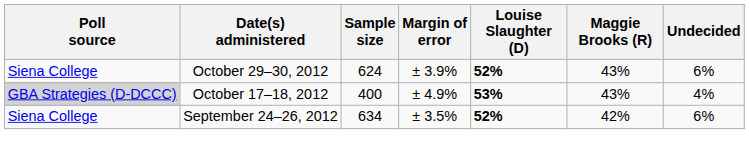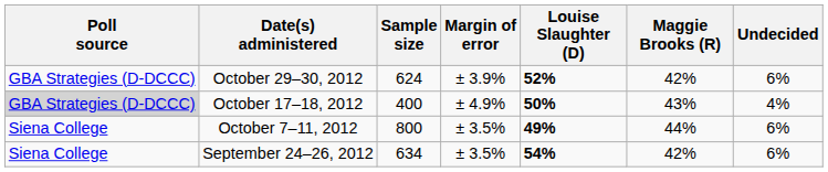 <table class="wikitable">
 <tr>
 <th>Poll<br>source</th>
 <th>Date(s)<br>administered</th>
 <th>Sample<br>size</th>
 <th>Margin of<br>error</th>
 <th style="width:100px;">Louise<br>Slaughter (D)</th>
 <th style="width:100px;">Maggie<br>Brooks (R)</th>
 <th>Undecided</th>
 </tr>
 <tr>
-<td><a href='#'>Siena College</a></td>
+<td><a href='#'>GBA Strategies (D-DCCC)</a></td>
 <td align=center>October 29–30, 2012</td>
 <td align=center>624</td>
 <td align=center>± 3.9%</td>
 <td><strong>52%</strong></td>
-<td align=center>43%</td>
+<td align=center>42%</td>
 <td align=center>6%</td>
 </tr>
 <tr>
 <td style="background: lightgrey;"><a href='#'>GBA Strategies (D-DCCC)</a></td>
 <td align=center>October 17–18, 2012</td>
 <td align=center>400</td>
 <td align=center>± 4.9%</td>
-<td><strong>53%</strong></td>
+<td><strong>50%</strong></td>
 <td align=center>43%</td>
 <td align=center>4%</td>
+</tr>
+<tr>
+<td><a href='#'>Siena College</a></td>
+<td align=center>October 7–11, 2012</td>
+<td align=center>800</td>
+<td align=center>± 3.5%</td>
+<td><strong>49%</strong></td>
+<td align=center>44%</td>
+<td align=center>6%</td>
 </tr>
 <tr>
 <td><a href='#'>Siena College</a></td>
 <td align=center>September 24–26, 2012</td>
 <td align=center>634</td>
 <td align=center>± 3.5%</td>
-<td><strong>52%</strong></td>
+<td><strong>54%</strong></td>
 <td align=center>42%</td>
 <td align=center>6%</td>
 </tr>
 </table>
